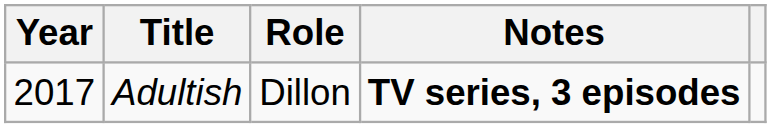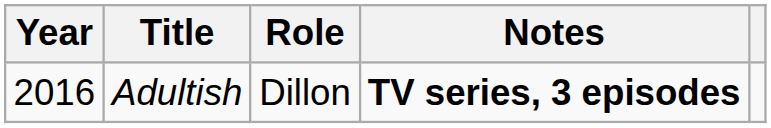 <table class="wikitable sortable">
 <tr>
 <th>Year</th>
 <th>Title</th>
 <th>Role</th>
 <th class="unsortable">Notes</th>
 <th class="unsortable"></th>
 </tr>
 <tr>
-<td>2017</td>
+<td>2016</td>
 <td><em>Adultish</em></td>
 <td>Dillon</td>
 <td><strong>TV series, 3 episodes</strong></td>
 <td></td>
 </tr>
 </table>
